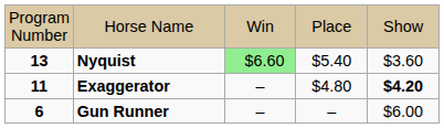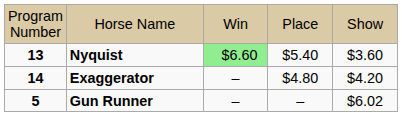 <table class = "wikitable sortable" | border="2" cellpadding="0" style="border-collapse: collapse; font-size:90%">
 <tr bgcolor="#DACAA5" align="center">
 <td width="48px">Program <br> Number</td>
 <td width="130px">Horse Name <br></td>
 <td width="58px">Win <br></td>
 <td width="58px">Place <br></td>
 <td width="58px">Show</td>
 </tr>
 <tr>
 <td align=center><strong>13</strong></td>
 <td><strong>Nyquist </strong></td>
 <td align=center style="background: lightgreen;">   $6.60</td>
 <td align=center>$5.40</td>
 <td align=center>$3.60</td>
 </tr>
 <tr>
-<td align=center><strong>11</strong></td>
+<td align=center><strong>14</strong></td>
 <td><strong>Exaggerator </strong></td>
 <td align=center>–</td>
 <td align=center>$4.80</td>
-<td align=center><strong>$4.20</strong></td>
+<td align=center>$4.20</td>
 </tr>
 <tr>
-<td align=center><strong>6 </strong></td>
+<td align=center><strong>5 </strong></td>
 <td><strong>Gun Runner </strong></td>
 <td align=center>–</td>
 <td align=center>–</td>
-<td align=center>$6.00</td>
+<td align=center>$6.02</td>
 </tr>
 </table>
